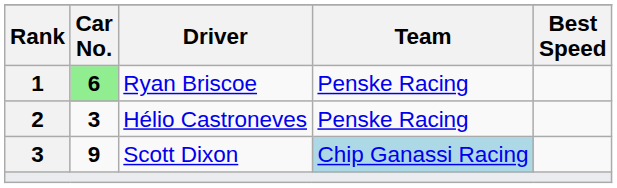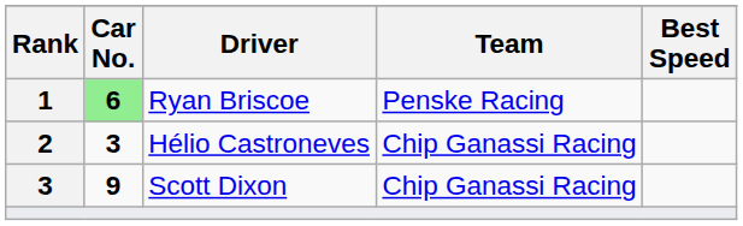 <table class="wikitable" style="font-size:95%;">
 <tr>
 </tr>
 <tr>
 <th>Rank</th>
 <th>Car<br>No.</th>
 <th>Driver</th>
 <th>Team</th>
 <th>Best<br>Speed</th>
 </tr>
 <tr>
 <th>1</th>
 <td style="background: lightgreen; text-align:center"><strong>6</strong></td>
 <td> <a href='#'>Ryan Briscoe</a></td>
 <td><a href='#'>Penske Racing</a></td>
 <td align=center></td>
 </tr>
 <tr>
 <th>2</th>
 <td style="text-align:center"><strong>3</strong></td>
 <td> <a href='#'>Hélio Castroneves</a></td>
-<td><a href='#'>Penske Racing</a></td>
+<td><a href='#'>Chip Ganassi Racing</a></td>
 <td align=center></td>
 </tr>
 <tr>
 <th>3</th>
 <td style="text-align:center"><strong>9</strong></td>
 <td> <a href='#'>Scott Dixon</a></td>
-<td style="background: lightblue;"><a href='#'>Chip Ganassi Racing</a></td>
+<td><a href='#'>Chip Ganassi Racing</a></td>
 <td align=center></td>
 </tr>
 <tr>
 <td style="background-color:#EAECF0;text-align:center" colspan=5><strong></strong></td>
 </tr>
 </table>
